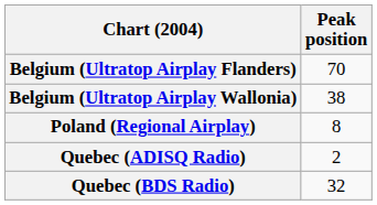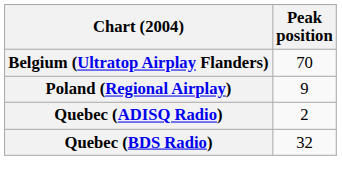 <table class="wikitable sortable plainrowheaders" style="text-align:center">
 <tr>
 <th scope="col">Chart (2004)</th>
 <th scope="col">Peak<br>position</th>
 </tr>
 <tr>
 <th scope="row">Belgium (<a href='#'>Ultratop Airplay</a> Flanders)</th>
 <td>70</td>
 </tr>
 <tr>
-<th scope="row">Belgium (<a href='#'>Ultratop Airplay</a> Wallonia)</th>
-<td>38</td>
-</tr>
-<tr>
 <th scope="row">Poland (<a href='#'>Regional Airplay</a>)</th>
-<td>8</td>
+<td>9</td>
 </tr>
 <tr>
 <th scope="row">Quebec (<a href='#'>ADISQ Radio</a>)</th>
 <td>2</td>
 </tr>
 <tr>
 <th scope="row">Quebec (<a href='#'>BDS Radio</a>)</th>
 <td>32</td>
 </tr>
 </table>
